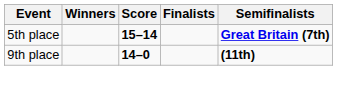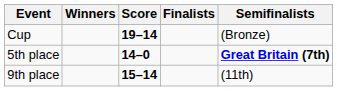 <table class="wikitable">
 <tr>
 <th>Event</th>
 <th>Winners</th>
 <th>Score</th>
 <th>Finalists</th>
 <th>Semifinalists</th>
 </tr>
 <tr>
+<td>Cup</td>
+<td><strong></strong></td>
+<td><strong>19–14</strong></td>
+<td></td>
+<td> (Bronze)<br></td>
+</tr>
+<tr>
 <td>5th place</td>
 <td><strong></strong></td>
-<td><strong>15–14</strong></td>
+<td><strong>14–0</strong></td>
 <td></td>
 <td><strong> <a href='#'>Great Britain</a> (7th)<br></strong></td>
 </tr>
 <tr>
 <td>9th place</td>
 <td><strong></strong></td>
-<td><strong>14–0</strong></td>
+<td><strong>15–14</strong></td>
 <td></td>
-<td><strong> (11th)<br></strong></td>
+<td> (11th)<br></td>
 </tr>
 </table>
